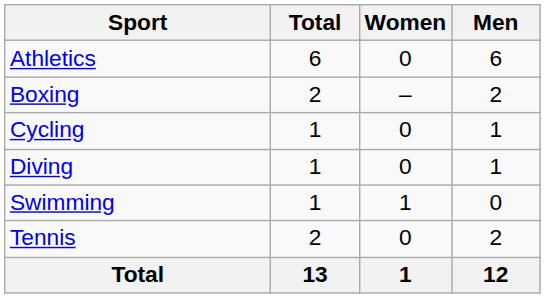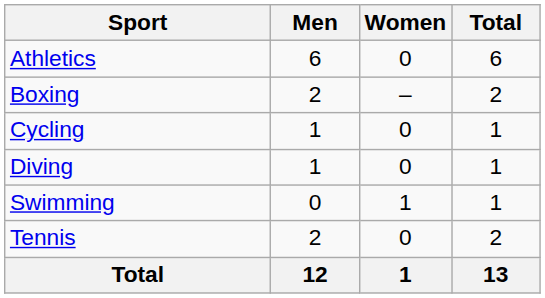 <table class="wikitable sortable" style="text-align:center;">
 <tr>
 <th width=180>Sport</th>
+<th width=55>Men</th>
+<th width=55>Women</th>
 <th width=55>Total</th>
-<th width=55>Women</th>
-<th width=55>Men</th>
 </tr>
 <tr>
 <td align=left><a href='#'>Athletics</a></td>
 <td>6</td>
 <td>0</td>
 <td>6</td>
 </tr>
 <tr>
 <td align=left><a href='#'>Boxing</a></td>
 <td>2</td>
 <td>–</td>
 <td>2</td>
 </tr>
 <tr>
 <td align=left><a href='#'>Cycling</a></td>
 <td>1</td>
 <td>0</td>
 <td>1</td>
 </tr>
 <tr>
 <td align=left><a href='#'>Diving</a></td>
 <td>1</td>
 <td>0</td>
 <td>1</td>
 </tr>
 <tr>
 <td align=left><a href='#'>Swimming</a></td>
+<td>0</td>
 <td>1</td>
 <td>1</td>
-<td>0</td>
 </tr>
 <tr>
 <td align=left><a href='#'>Tennis</a></td>
 <td>2</td>
 <td>0</td>
 <td>2</td>
 </tr>
 <tr>
 <th>Total</th>
+<th>12</th>
+<th>1</th>
 <th>13</th>
-<th>1</th>
-<th>12</th>
 </tr>
 </table>
